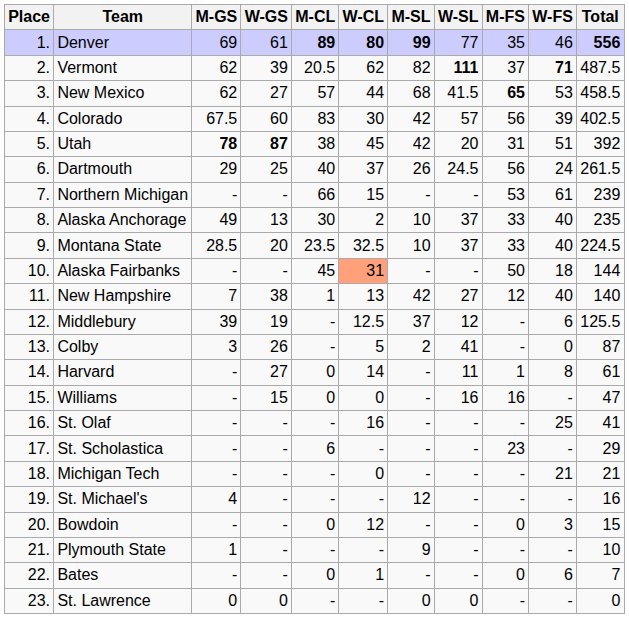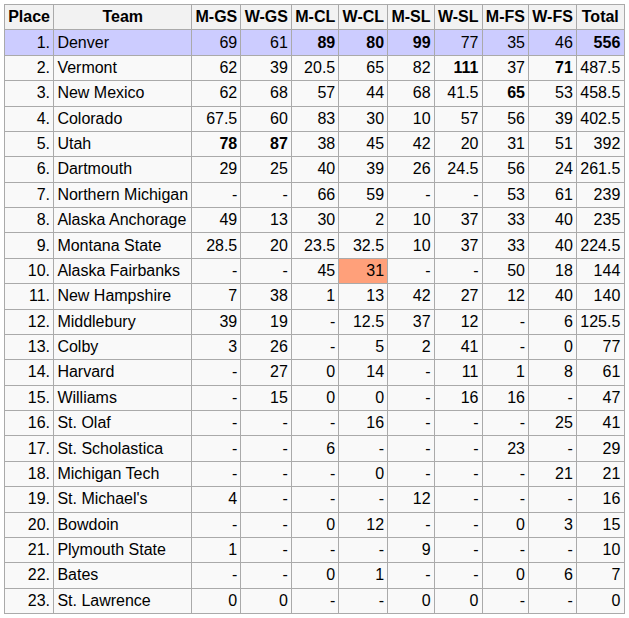 <table class="wikitable sortable">
 <tr>
 <th>Place</th>
 <th>Team</th>
 <th>M-GS</th>
 <th>W-GS</th>
 <th>M-CL</th>
 <th>W-CL</th>
 <th>M-SL</th>
 <th>W-SL</th>
 <th>M-FS</th>
 <th>W-FS</th>
 <th>Total</th>
 </tr>
 <tr bgcolor=#ccccff>
 <td align="right">1.</td>
 <td>Denver</td>
 <td align="right">69</td>
 <td align="right">61</td>
 <td align="right"><strong>89</strong></td>
 <td align="right"><strong>80</strong></td>
 <td align="right"><strong>99</strong></td>
 <td align="right">77</td>
 <td align="right">35</td>
 <td align="right">46</td>
 <td align="right"><strong>556</strong></td>
 </tr>
 <tr>
 <td align="right">2.</td>
 <td>Vermont</td>
 <td align="right">62</td>
 <td align="right">39</td>
 <td align="right">20.5</td>
-<td align="right">62</td>
+<td align="right">65</td>
 <td align="right">82</td>
 <td align="right"><strong>111</strong></td>
 <td align="right">37</td>
 <td align="right"><strong>71</strong></td>
 <td align="right">487.5</td>
 </tr>
 <tr>
 <td align="right">3.</td>
 <td>New Mexico</td>
 <td align="right">62</td>
-<td align="right">27</td>
+<td align="right">68</td>
 <td align="right">57</td>
 <td align="right">44</td>
 <td align="right">68</td>
 <td align="right">41.5</td>
 <td align="right"><strong>65</strong></td>
 <td align="right">53</td>
 <td align="right">458.5</td>
 </tr>
 <tr>
 <td align="right">4.</td>
 <td>Colorado</td>
 <td align="right">67.5</td>
 <td align="right">60</td>
 <td align="right">83</td>
 <td align="right">30</td>
-<td align="right">42</td>
+<td align="right">10</td>
 <td align="right">57</td>
 <td align="right">56</td>
 <td align="right">39</td>
 <td align="right">402.5</td>
 </tr>
 <tr>
 <td align="right">5.</td>
 <td>Utah</td>
 <td align="right"><strong>78</strong></td>
 <td align="right"><strong>87</strong></td>
 <td align="right">38</td>
 <td align="right">45</td>
 <td align="right">42</td>
 <td align="right">20</td>
 <td align="right">31</td>
 <td align="right">51</td>
 <td align="right">392</td>
 </tr>
 <tr>
 <td align="right">6.</td>
 <td>Dartmouth</td>
 <td align="right">29</td>
 <td align="right">25</td>
 <td align="right">40</td>
-<td align="right">37</td>
+<td align="right">39</td>
 <td align="right">26</td>
 <td align="right">24.5</td>
 <td align="right">56</td>
 <td align="right">24</td>
 <td align="right">261.5</td>
 </tr>
 <tr>
 <td align="right">7.</td>
 <td>Northern Michigan</td>
 <td align="right">-</td>
 <td align="right">-</td>
 <td align="right">66</td>
-<td align="right">15</td>
+<td align="right">59</td>
 <td align="right">-</td>
 <td align="right">-</td>
 <td align="right">53</td>
 <td align="right">61</td>
 <td align="right">239</td>
 </tr>
 <tr>
 <td align="right">8.</td>
 <td>Alaska Anchorage</td>
 <td align="right">49</td>
 <td align="right">13</td>
 <td align="right">30</td>
 <td align="right">2</td>
 <td align="right">10</td>
 <td align="right">37</td>
 <td align="right">33</td>
 <td align="right">40</td>
 <td align="right">235</td>
 </tr>
 <tr>
 <td align="right">9.</td>
 <td>Montana State</td>
 <td align="right">28.5</td>
 <td align="right">20</td>
 <td align="right">23.5</td>
 <td align="right">32.5</td>
 <td align="right">10</td>
 <td align="right">37</td>
 <td align="right">33</td>
 <td align="right">40</td>
 <td align="right">224.5</td>
 </tr>
 <tr>
 <td align="right">10.</td>
 <td>Alaska Fairbanks</td>
 <td align="right">-</td>
 <td align="right">-</td>
 <td align="right">45</td>
 <td align="right" style="background: lightsalmon;">31</td>
 <td align="right">-</td>
 <td align="right">-</td>
 <td align="right">50</td>
 <td align="right">18</td>
 <td align="right">144</td>
 </tr>
 <tr>
 <td align="right">11.</td>
 <td>New Hampshire</td>
 <td align="right">7</td>
 <td align="right">38</td>
 <td align="right">1</td>
 <td align="right">13</td>
 <td align="right">42</td>
 <td align="right">27</td>
 <td align="right">12</td>
 <td align="right">40</td>
 <td align="right">140</td>
 </tr>
 <tr>
 <td align="right">12.</td>
 <td>Middlebury</td>
 <td align="right">39</td>
 <td align="right">19</td>
 <td align="right">-</td>
 <td align="right">12.5</td>
 <td align="right">37</td>
 <td align="right">12</td>
 <td align="right">-</td>
 <td align="right">6</td>
 <td align="right">125.5</td>
 </tr>
 <tr>
 <td align="right">13.</td>
 <td>Colby</td>
 <td align="right">3</td>
 <td align="right">26</td>
 <td align="right">-</td>
 <td align="right">5</td>
 <td align="right">2</td>
 <td align="right">41</td>
 <td align="right">-</td>
 <td align="right">0</td>
-<td align="right">87</td>
+<td align="right">77</td>
 </tr>
 <tr>
 <td align="right">14.</td>
 <td>Harvard</td>
 <td align="right">-</td>
 <td align="right">27</td>
 <td align="right">0</td>
 <td align="right">14</td>
 <td align="right">-</td>
 <td align="right">11</td>
 <td align="right">1</td>
 <td align="right">8</td>
 <td align="right">61</td>
 </tr>
 <tr>
 <td align="right">15.</td>
 <td>Williams</td>
 <td align="right">-</td>
 <td align="right">15</td>
 <td align="right">0</td>
 <td align="right">0</td>
 <td align="right">-</td>
 <td align="right">16</td>
 <td align="right">16</td>
 <td align="right">-</td>
 <td align="right">47</td>
 </tr>
 <tr>
 <td align="right">16.</td>
 <td>St. Olaf</td>
 <td align="right">-</td>
 <td align="right">-</td>
 <td align="right">-</td>
 <td align="right">16</td>
 <td align="right">-</td>
 <td align="right">-</td>
 <td align="right">-</td>
 <td align="right">25</td>
 <td align="right">41</td>
 </tr>
 <tr>
 <td align="right">17.</td>
 <td>St. Scholastica</td>
 <td align="right">-</td>
 <td align="right">-</td>
 <td align="right">6</td>
 <td align="right">-</td>
 <td align="right">-</td>
 <td align="right">-</td>
 <td align="right">23</td>
 <td align="right">-</td>
 <td align="right">29</td>
 </tr>
 <tr>
 <td align="right">18.</td>
 <td>Michigan Tech</td>
 <td align="right">-</td>
 <td align="right">-</td>
 <td align="right">-</td>
 <td align="right">0</td>
 <td align="right">-</td>
 <td align="right">-</td>
 <td align="right">-</td>
 <td align="right">21</td>
 <td align="right">21</td>
 </tr>
 <tr>
 <td align="right">19.</td>
 <td>St. Michael's</td>
 <td align="right">4</td>
 <td align="right">-</td>
 <td align="right">-</td>
 <td align="right">-</td>
 <td align="right">12</td>
 <td align="right">-</td>
 <td align="right">-</td>
 <td align="right">-</td>
 <td align="right">16</td>
 </tr>
 <tr>
 <td align="right">20.</td>
 <td>Bowdoin</td>
 <td align="right">-</td>
 <td align="right">-</td>
 <td align="right">0</td>
 <td align="right">12</td>
 <td align="right">-</td>
 <td align="right">-</td>
 <td align="right">0</td>
 <td align="right">3</td>
 <td align="right">15</td>
 </tr>
 <tr>
 <td align="right">21.</td>
 <td>Plymouth State</td>
 <td align="right">1</td>
 <td align="right">-</td>
 <td align="right">-</td>
 <td align="right">-</td>
 <td align="right">9</td>
 <td align="right">-</td>
 <td align="right">-</td>
 <td align="right">-</td>
 <td align="right">10</td>
 </tr>
 <tr>
 <td align="right">22.</td>
 <td>Bates</td>
 <td align="right">-</td>
 <td align="right">-</td>
 <td align="right">0</td>
 <td align="right">1</td>
 <td align="right">-</td>
 <td align="right">-</td>
 <td align="right">0</td>
 <td align="right">6</td>
 <td align="right">7</td>
 </tr>
 <tr>
 <td align="right">23.</td>
 <td>St. Lawrence</td>
 <td align="right">0</td>
 <td align="right">0</td>
 <td align="right">-</td>
 <td align="right">-</td>
 <td align="right">0</td>
 <td align="right">0</td>
 <td align="right">-</td>
 <td align="right">-</td>
 <td align="right">0</td>
 </tr>
 </table>
